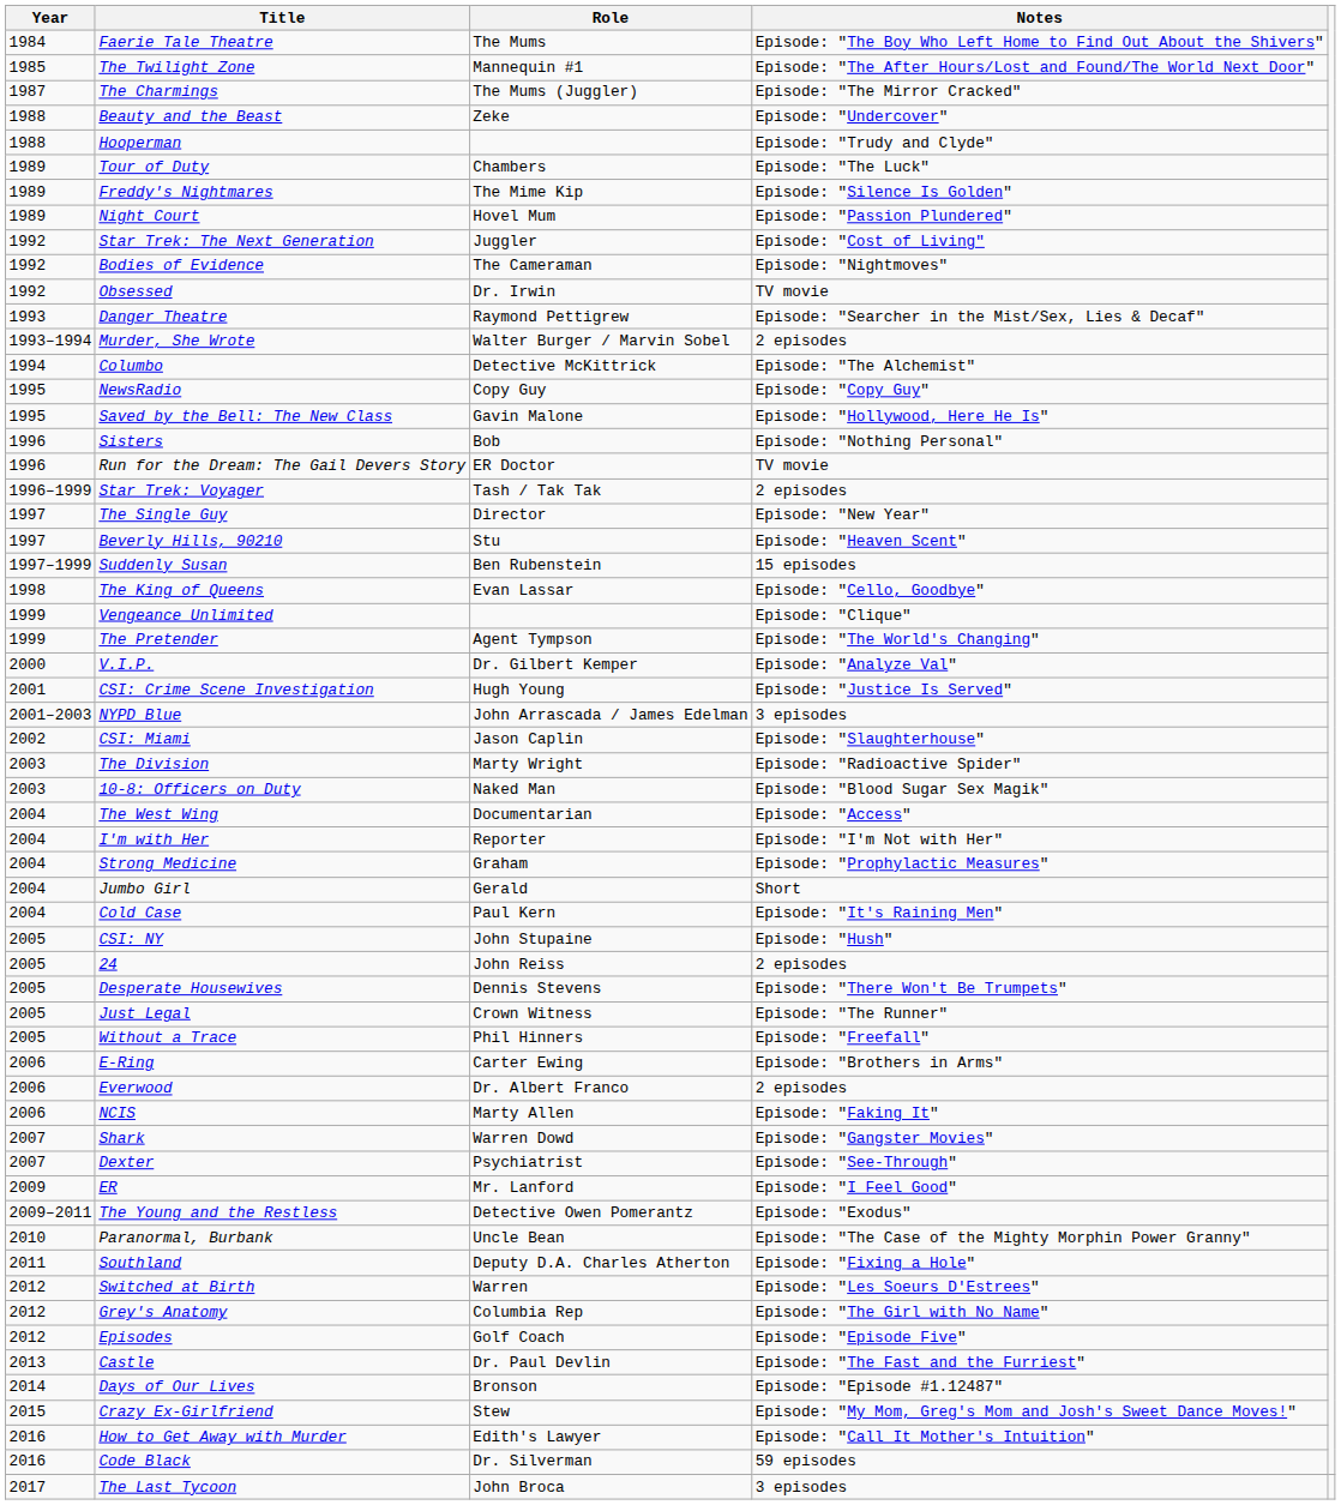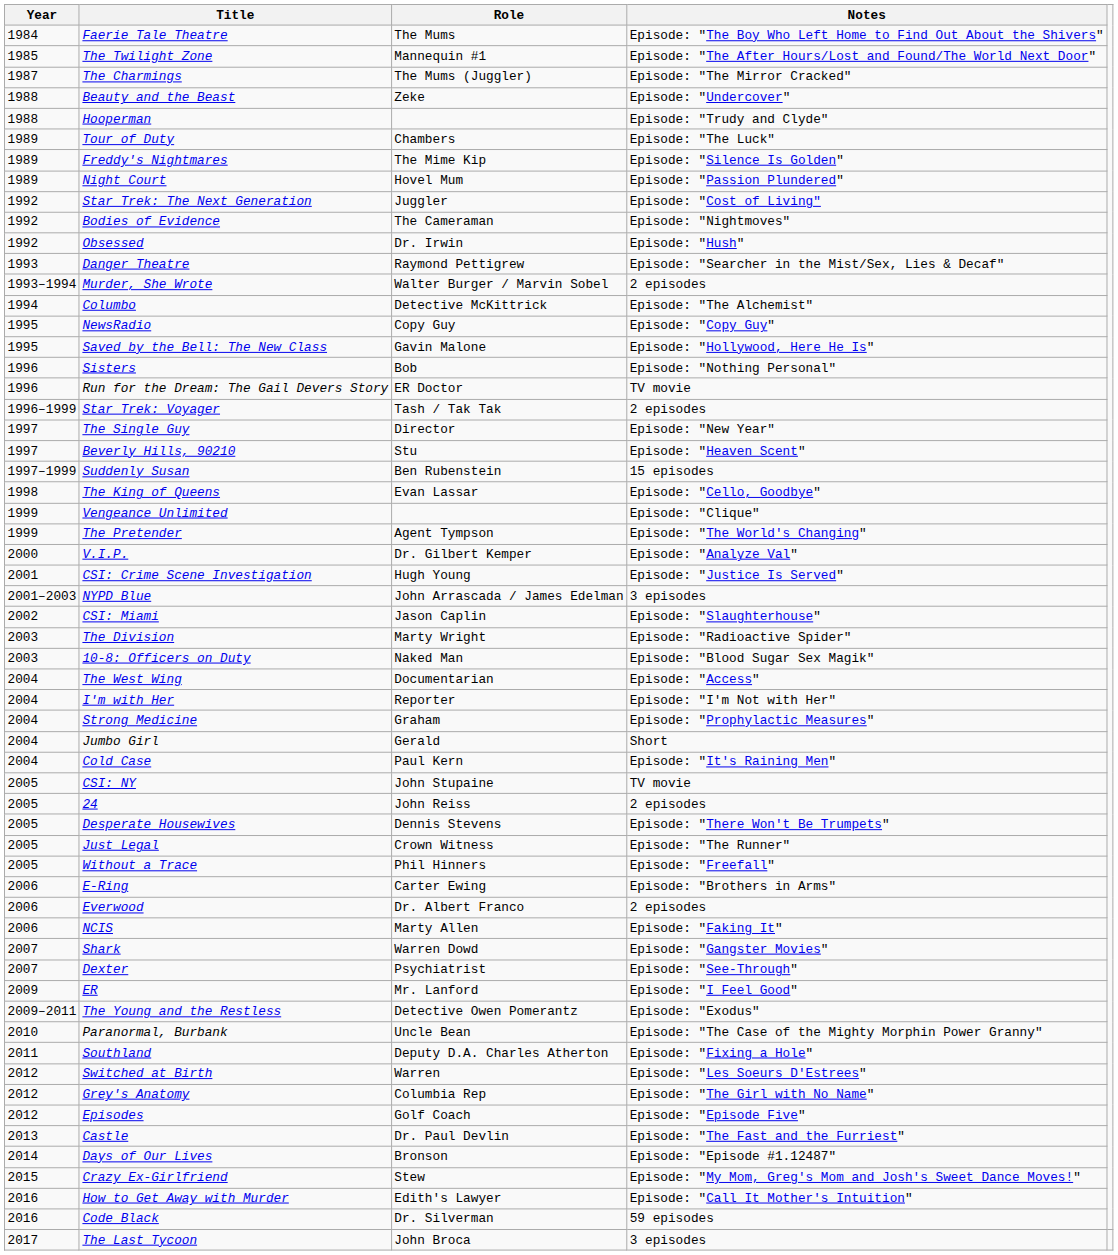 <table class="wikitable">
 <tr>
 <th>Year</th>
 <th>Title</th>
 <th>Role</th>
 <th>Notes</th>
 </tr>
 <tr>
 <td>1984</td>
 <td><em><a href='#'>Faerie Tale Theatre</a></em></td>
 <td>The Mums</td>
 <td>Episode: "<a href='#'>The Boy Who Left Home to Find Out About the Shivers</a>"</td>
 </tr>
 <tr>
 <td>1985</td>
 <td><a href='#'><em>The Twilight Zone</em></a></td>
 <td>Mannequin #1</td>
 <td>Episode: "<a href='#'>The After Hours/Lost and Found/The World Next Door</a>"</td>
 </tr>
 <tr>
 <td>1987</td>
 <td><em><a href='#'>The Charmings</a></em></td>
 <td>The Mums (Juggler)</td>
 <td>Episode: "The Mirror Cracked"</td>
 </tr>
 <tr>
 <td>1988</td>
 <td><a href='#'><em>Beauty and the Beast</em></a></td>
 <td>Zeke</td>
 <td>Episode: "<a href='#'>Undercover</a>"</td>
 </tr>
 <tr>
 <td>1988</td>
 <td><em><a href='#'>Hooperman</a></em></td>
 <td></td>
 <td>Episode: "Trudy and Clyde"</td>
 </tr>
 <tr>
 <td>1989</td>
 <td><a href='#'><em>Tour of Duty</em></a></td>
 <td>Chambers</td>
 <td>Episode: "The Luck"</td>
 </tr>
 <tr>
 <td>1989</td>
 <td><em><a href='#'>Freddy's Nightmares</a></em></td>
 <td>The Mime Kip</td>
 <td>Episode: "<a href='#'>Silence Is Golden</a>"</td>
 </tr>
 <tr>
 <td>1989</td>
 <td><em><a href='#'>Night Court</a></em></td>
 <td>Hovel Mum</td>
 <td>Episode: "<a href='#'>Passion Plundered</a>"</td>
 </tr>
 <tr>
 <td>1992</td>
 <td><em><a href='#'>Star Trek: The Next Generation</a></em></td>
 <td>Juggler</td>
 <td>Episode: "<a href='#'>Cost of Living"</a></td>
 </tr>
 <tr>
 <td>1992</td>
 <td><a href='#'><em>Bodies of Evidence</em></a></td>
 <td>The Cameraman</td>
 <td>Episode: "Nightmoves"</td>
 </tr>
 <tr>
 <td>1992</td>
 <td><a href='#'><em>Obsessed</em></a></td>
 <td>Dr. Irwin</td>
-<td>TV movie</td>
+<td>Episode: "<a href='#'>Hush</a>"</td>
 </tr>
 <tr>
 <td>1993</td>
 <td><em><a href='#'>Danger Theatre</a></em></td>
 <td>Raymond Pettigrew</td>
 <td>Episode: "Searcher in the Mist/Sex, Lies & Decaf"</td>
 </tr>
 <tr>
 <td>1993–1994</td>
 <td><em><a href='#'>Murder, She Wrote</a></em></td>
 <td>Walter Burger / Marvin Sobel</td>
 <td>2 episodes</td>
 </tr>
 <tr>
 <td>1994</td>
 <td><em><a href='#'>Columbo</a></em></td>
 <td>Detective McKittrick</td>
 <td>Episode: "The Alchemist"</td>
 </tr>
 <tr>
 <td>1995</td>
 <td><em><a href='#'>NewsRadio</a></em></td>
 <td>Copy Guy</td>
 <td>Episode: "<a href='#'>Copy Guy</a>"</td>
 </tr>
 <tr>
 <td>1995</td>
 <td><em><a href='#'>Saved by the Bell: The New Class</a></em></td>
 <td>Gavin Malone</td>
 <td>Episode: "<a href='#'>Hollywood, Here He Is</a>"</td>
 </tr>
 <tr>
 <td>1996</td>
 <td><a href='#'><em>Sisters</em></a></td>
 <td>Bob</td>
 <td>Episode: "Nothing Personal"</td>
 </tr>
 <tr>
 <td>1996</td>
 <td><em>Run for the Dream: The Gail Devers Story</em></td>
 <td>ER Doctor</td>
 <td>TV movie</td>
 </tr>
 <tr>
 <td>1996–1999</td>
 <td><em><a href='#'>Star Trek: Voyager</a></em></td>
 <td>Tash / Tak Tak</td>
 <td>2 episodes</td>
 </tr>
 <tr>
 <td>1997</td>
 <td><em><a href='#'>The Single Guy</a></em></td>
 <td>Director</td>
 <td>Episode: "New Year"</td>
 </tr>
 <tr>
 <td>1997</td>
 <td><em><a href='#'>Beverly Hills, 90210</a></em></td>
 <td>Stu</td>
 <td>Episode: "<a href='#'>Heaven Scent</a>"</td>
 </tr>
 <tr>
 <td>1997–1999</td>
 <td><em><a href='#'>Suddenly Susan</a></em></td>
 <td>Ben Rubenstein</td>
 <td>15 episodes</td>
 </tr>
 <tr>
 <td>1998</td>
 <td><em><a href='#'>The King of Queens</a></em></td>
 <td>Evan Lassar</td>
 <td>Episode: "<a href='#'>Cello, Goodbye</a>"</td>
 </tr>
 <tr>
 <td>1999</td>
 <td><em><a href='#'>Vengeance Unlimited</a></em></td>
 <td></td>
 <td>Episode: "Clique"</td>
 </tr>
 <tr>
 <td>1999</td>
 <td><a href='#'><em>The Pretender</em></a></td>
 <td>Agent Tympson</td>
 <td>Episode: "<a href='#'>The World's Changing</a>"</td>
 </tr>
 <tr>
 <td>2000</td>
 <td><a href='#'><em>V.I.P.</em></a></td>
 <td>Dr. Gilbert Kemper</td>
 <td>Episode: "<a href='#'>Analyze Val</a>"</td>
 </tr>
 <tr>
 <td>2001</td>
 <td><em><a href='#'>CSI: Crime Scene Investigation</a></em></td>
 <td>Hugh Young</td>
 <td>Episode: "<a href='#'>Justice Is Served</a>"</td>
 </tr>
 <tr>
 <td>2001–2003</td>
 <td><em><a href='#'>NYPD Blue</a></em></td>
 <td>John Arrascada / James Edelman</td>
 <td>3 episodes</td>
 </tr>
 <tr>
 <td>2002</td>
 <td><em><a href='#'>CSI: Miami</a></em></td>
 <td>Jason Caplin</td>
 <td>Episode: "<a href='#'>Slaughterhouse</a>"</td>
 </tr>
 <tr>
 <td>2003</td>
 <td><em><a href='#'>The Division</a></em></td>
 <td>Marty Wright</td>
 <td>Episode: "Radioactive Spider"</td>
 </tr>
 <tr>
 <td>2003</td>
 <td><em><a href='#'>10-8: Officers on Duty</a></em></td>
 <td>Naked Man</td>
 <td>Episode: "Blood Sugar Sex Magik"</td>
 </tr>
 <tr>
 <td>2004</td>
 <td><em><a href='#'>The West Wing</a></em></td>
 <td>Documentarian</td>
 <td>Episode: "<a href='#'>Access</a>"</td>
 </tr>
 <tr>
 <td>2004</td>
 <td><em><a href='#'>I'm with Her</a></em></td>
 <td>Reporter</td>
 <td>Episode: "I'm Not with Her"</td>
 </tr>
 <tr>
 <td>2004</td>
 <td><em><a href='#'>Strong Medicine</a></em></td>
 <td>Graham</td>
 <td>Episode: "<a href='#'>Prophylactic Measures</a>"</td>
 </tr>
 <tr>
 <td>2004</td>
 <td><em>Jumbo Girl</em></td>
 <td>Gerald</td>
 <td>Short</td>
 </tr>
 <tr>
 <td>2004</td>
 <td><em><a href='#'>Cold Case</a></em></td>
 <td>Paul Kern</td>
 <td>Episode: "<a href='#'>It's Raining Men</a>"</td>
 </tr>
 <tr>
 <td>2005</td>
 <td><em><a href='#'>CSI: NY</a></em></td>
 <td>John Stupaine</td>
-<td>Episode: "<a href='#'>Hush</a>"</td>
+<td>TV movie</td>
 </tr>
 <tr>
 <td>2005</td>
 <td><a href='#'><em>24</em></a></td>
 <td>John Reiss</td>
 <td>2 episodes</td>
 </tr>
 <tr>
 <td>2005</td>
 <td><em><a href='#'>Desperate Housewives</a></em></td>
 <td>Dennis Stevens</td>
 <td>Episode: "<a href='#'>There Won't Be Trumpets</a>"</td>
 </tr>
 <tr>
 <td>2005</td>
 <td><em><a href='#'>Just Legal</a></em></td>
 <td>Crown Witness</td>
 <td>Episode: "The Runner"</td>
 </tr>
 <tr>
 <td>2005</td>
 <td><em><a href='#'>Without a Trace</a></em></td>
 <td>Phil Hinners</td>
 <td>Episode: "<a href='#'>Freefall</a>"</td>
 </tr>
 <tr>
 <td>2006</td>
 <td><em><a href='#'>E-Ring</a></em></td>
 <td>Carter Ewing</td>
 <td>Episode: "Brothers in Arms"</td>
 </tr>
 <tr>
 <td>2006</td>
 <td><em><a href='#'>Everwood</a></em></td>
 <td>Dr. Albert Franco</td>
 <td>2 episodes</td>
 </tr>
 <tr>
 <td>2006</td>
 <td><a href='#'><em>NCIS</em></a></td>
 <td>Marty Allen</td>
 <td>Episode: "<a href='#'>Faking It</a>"</td>
 </tr>
 <tr>
 <td>2007</td>
 <td><a href='#'><em>Shark</em></a></td>
 <td>Warren Dowd</td>
 <td>Episode: "<a href='#'>Gangster Movies</a>"</td>
 </tr>
 <tr>
 <td>2007</td>
 <td><a href='#'><em>Dexter</em></a></td>
 <td>Psychiatrist</td>
 <td>Episode: "<a href='#'>See-Through</a>"</td>
 </tr>
 <tr>
 <td>2009</td>
 <td><a href='#'><em>ER</em></a></td>
 <td>Mr. Lanford</td>
 <td>Episode: "<a href='#'>I Feel Good</a>"</td>
 </tr>
 <tr>
 <td>2009–2011</td>
 <td><em><a href='#'>The Young and the Restless</a></em></td>
 <td>Detective Owen Pomerantz</td>
 <td>Episode: "Exodus"</td>
 </tr>
 <tr>
 <td>2010</td>
 <td><em>Paranormal, Burbank</em></td>
 <td>Uncle Bean</td>
 <td>Episode: "The Case of the Mighty Morphin Power Granny"</td>
 </tr>
 <tr>
 <td>2011</td>
 <td><a href='#'><em>Southland</em></a></td>
 <td>Deputy D.A. Charles Atherton</td>
 <td>Episode: "<a href='#'>Fixing a Hole</a>"</td>
 </tr>
 <tr>
 <td>2012</td>
 <td><a href='#'><em>Switched at Birth</em></a></td>
 <td>Warren</td>
 <td>Episode: "<a href='#'>Les Soeurs D'Estrees</a>"</td>
 </tr>
 <tr>
 <td>2012</td>
 <td><em><a href='#'>Grey's Anatomy</a></em></td>
 <td>Columbia Rep</td>
 <td>Episode: "<a href='#'>The Girl with No Name</a>"</td>
 </tr>
 <tr>
 <td>2012</td>
 <td><a href='#'><em>Episodes</em></a></td>
 <td>Golf Coach</td>
 <td>Episode: "<a href='#'>Episode Five</a>"</td>
 </tr>
 <tr>
 <td>2013</td>
 <td><a href='#'><em>Castle</em></a></td>
 <td>Dr. Paul Devlin</td>
 <td>Episode: "<a href='#'>The Fast and the Furriest</a>"</td>
 </tr>
 <tr>
 <td>2014</td>
 <td><em><a href='#'>Days of Our Lives</a></em></td>
 <td>Bronson</td>
 <td>Episode: "Episode #1.12487"</td>
 </tr>
 <tr>
 <td>2015</td>
 <td><a href='#'><em>Crazy Ex-Girlfriend</em></a></td>
 <td>Stew</td>
 <td>Episode: "<a href='#'>My Mom, Greg's Mom and Josh's Sweet Dance Moves!</a>"</td>
 </tr>
 <tr>
 <td>2016</td>
 <td><em><a href='#'>How to Get Away with Murder</a></em></td>
 <td>Edith's Lawyer</td>
 <td>Episode: "<a href='#'>Call It Mother's Intuition</a>"</td>
 </tr>
 <tr>
 <td>2016</td>
 <td><em><a href='#'>Code Black</a></em></td>
 <td>Dr. Silverman</td>
 <td>59 episodes</td>
 </tr>
 <tr>
 <td>2017</td>
 <td><em><a href='#'>The Last Tycoon</a></em></td>
 <td>John Broca</td>
 <td>3 episodes</td>
 <td></td>
 </tr>
 </table>
